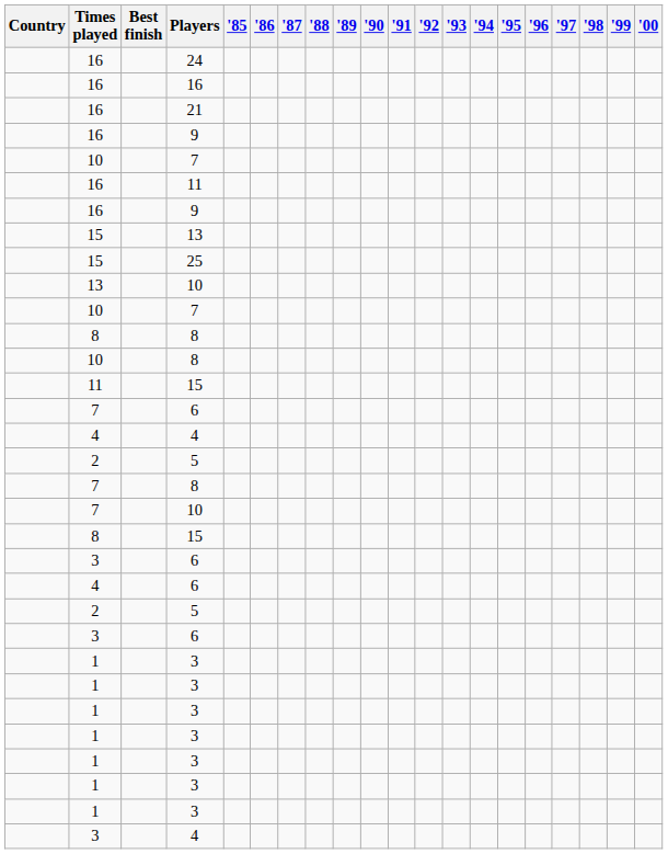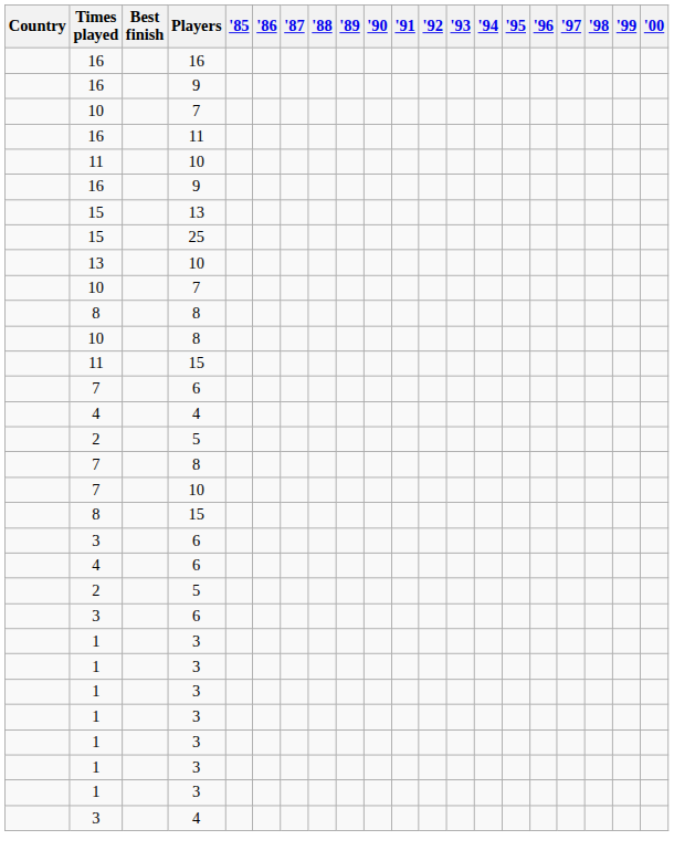 <table class="wikitable sortable">
 <tr>
 <th>Country</th>
 <th>Times<br>played</th>
 <th>Best<br>finish</th>
 <th>Players</th>
 <th><a href='#'>'85</a></th>
 <th><a href='#'>'86</a></th>
 <th><a href='#'>'87</a></th>
 <th><a href='#'>'88</a></th>
 <th><a href='#'>'89</a></th>
 <th><a href='#'>'90</a></th>
 <th><a href='#'>'91</a></th>
 <th><a href='#'>'92</a></th>
 <th><a href='#'>'93</a></th>
 <th><a href='#'>'94</a></th>
 <th><a href='#'>'95</a></th>
 <th><a href='#'>'96</a></th>
 <th><a href='#'>'97</a></th>
 <th><a href='#'>'98</a></th>
 <th><a href='#'>'99</a></th>
 <th><a href='#'>'00</a></th>
 </tr>
 <tr>
 <td></td>
 <td align=center>16</td>
 <td align=center></td>
-<td align=center>24</td>
-<td align=center></td>
-<td align=center></td>
-<td align=center></td>
-<td align=center></td>
-<td align=center></td>
-<td align=center></td>
-<td align=center></td>
-<td align=center></td>
-<td align=center></td>
-<td align=center></td>
-<td align=center></td>
-<td align=center></td>
-<td align=center></td>
-<td align=center></td>
-<td align=center></td>
-<td align=center></td>
-</tr>
-<tr>
-<td></td>
 <td align=center>16</td>
-<td align=center></td>
-<td align=center>16</td>
-<td align=center></td>
-<td align=center></td>
-<td align=center></td>
-<td align=center></td>
-<td align=center></td>
-<td align=center></td>
-<td align=center></td>
-<td align=center></td>
-<td align=center></td>
-<td align=center></td>
-<td align=center></td>
-<td align=center></td>
-<td align=center></td>
-<td align=center></td>
-<td align=center></td>
-<td align=center></td>
-</tr>
-<tr>
-<td></td>
-<td align=center>16</td>
-<td align=center></td>
-<td align=center>21</td>
 <td align=center></td>
 <td align=center></td>
 <td align=center></td>
 <td align=center></td>
 <td align=center></td>
 <td align=center></td>
 <td align=center></td>
 <td align=center></td>
 <td align=center></td>
 <td align=center></td>
 <td align=center></td>
 <td align=center></td>
 <td align=center></td>
 <td align=center></td>
 <td align=center></td>
 <td align=center></td>
 </tr>
 <tr>
 <td></td>
 <td align=center>16</td>
 <td align=center></td>
 <td align=center>9</td>
 <td align=center></td>
 <td align=center></td>
 <td align=center></td>
 <td align=center></td>
 <td align=center></td>
 <td align=center></td>
 <td align=center></td>
 <td align=center></td>
 <td align=center></td>
 <td align=center></td>
 <td align=center></td>
 <td align=center></td>
 <td align=center></td>
 <td align=center></td>
 <td align=center></td>
 <td align=center></td>
 </tr>
 <tr>
 <td></td>
 <td align=center>10</td>
 <td align=center></td>
 <td align=center>7</td>
 <td></td>
 <td></td>
 <td></td>
 <td></td>
 <td></td>
 <td></td>
 <td align=center></td>
 <td align=center></td>
 <td align=center></td>
 <td align=center></td>
 <td align=center></td>
 <td align=center></td>
 <td align=center></td>
 <td align=center></td>
 <td align=center></td>
 <td align=center></td>
 </tr>
 <tr>
 <td></td>
 <td align=center>16</td>
 <td align=center></td>
 <td align=center>11</td>
 <td align=center></td>
 <td align=center></td>
 <td align=center></td>
 <td align=center></td>
 <td align=center></td>
 <td align=center></td>
 <td align=center></td>
 <td align=center></td>
 <td align=center></td>
 <td align=center></td>
 <td align=center></td>
 <td align=center></td>
 <td align=center></td>
 <td align=center></td>
 <td align=center></td>
 <td align=center></td>
+</tr>
+<tr>
+<td></td>
+<td align=center>11</td>
+<td align=center></td>
+<td align=center>10</td>
+<td align=center></td>
+<td align=center></td>
+<td align=center></td>
+<td align=center></td>
+<td align=center></td>
+<td></td>
+<td align=center></td>
+<td align=center></td>
+<td align=center></td>
+<td align=center></td>
+<td align=center></td>
+<td align=center></td>
+<td></td>
+<td></td>
+<td></td>
+<td></td>
 </tr>
 <tr>
 <td></td>
 <td align=center>16</td>
 <td align=center></td>
 <td align=center>9</td>
 <td align=center></td>
 <td align=center></td>
 <td align=center></td>
 <td align=center></td>
 <td align=center></td>
 <td align=center></td>
 <td align=center></td>
 <td align=center></td>
 <td align=center></td>
 <td align=center></td>
 <td align=center></td>
 <td align=center></td>
 <td align=center></td>
 <td align=center></td>
 <td align=center></td>
 <td align=center></td>
 </tr>
 <tr>
 <td></td>
 <td align=center>15</td>
 <td align=center></td>
 <td align=center>13</td>
 <td></td>
 <td align=center></td>
 <td align=center></td>
 <td align=center></td>
 <td align=center></td>
 <td align=center></td>
 <td align=center></td>
 <td align=center></td>
 <td align=center></td>
 <td align=center></td>
 <td align=center></td>
 <td align=center></td>
 <td align=center></td>
 <td align=center></td>
 <td align=center></td>
 <td align=center></td>
 </tr>
 <tr>
 <td></td>
 <td align=center>15</td>
 <td align=center></td>
 <td align=center>25</td>
 <td align=center></td>
 <td align=center></td>
 <td align=center></td>
 <td align=center></td>
 <td align=center></td>
 <td align=center></td>
 <td></td>
 <td align=center></td>
 <td align=center></td>
 <td align=center></td>
 <td align=center></td>
 <td align=center></td>
 <td align=center></td>
 <td align=center></td>
 <td align=center></td>
 <td align=center></td>
 </tr>
 <tr>
 <td></td>
 <td align=center>13</td>
 <td align=center></td>
 <td align=center>10</td>
 <td align=center></td>
 <td align=center></td>
 <td align=center></td>
 <td></td>
 <td align=center></td>
 <td align=center></td>
 <td></td>
 <td align=center></td>
 <td></td>
 <td align=center></td>
 <td align=center></td>
 <td align=center></td>
 <td align=center></td>
 <td align=center></td>
 <td align=center></td>
 <td align=center></td>
 </tr>
 <tr>
 <td></td>
 <td align=center>10</td>
 <td align=center></td>
 <td align=center>7</td>
 <td></td>
 <td></td>
 <td align=center></td>
 <td align=center></td>
 <td></td>
 <td></td>
 <td></td>
 <td></td>
 <td align=center></td>
 <td align=center></td>
 <td align=center></td>
 <td align=center></td>
 <td align=center></td>
 <td align=center></td>
 <td align=center></td>
 <td align=center></td>
 </tr>
 <tr>
 <td></td>
 <td align=center>8</td>
 <td align=center></td>
 <td align=center>8</td>
 <td></td>
 <td align=center></td>
 <td></td>
 <td></td>
 <td align=center></td>
 <td align=center></td>
 <td></td>
 <td></td>
 <td align=center></td>
 <td></td>
 <td align=center></td>
 <td></td>
 <td align=center></td>
 <td align=center></td>
 <td></td>
 <td align=center></td>
 </tr>
 <tr>
 <td></td>
 <td align=center>10</td>
 <td align=center></td>
 <td align=center>8</td>
 <td align=center></td>
 <td align=center></td>
 <td></td>
 <td align=center></td>
 <td align=center></td>
 <td align=center></td>
 <td align=center></td>
 <td></td>
 <td align=center></td>
 <td></td>
 <td align=center></td>
 <td align=center></td>
 <td></td>
 <td></td>
 <td></td>
 <td align=center></td>
 </tr>
 <tr>
 <td></td>
 <td align=center>11</td>
 <td align=center></td>
 <td align=center>15</td>
 <td align=center></td>
 <td></td>
 <td align=center></td>
 <td align=center></td>
 <td align=center></td>
 <td align=center></td>
 <td></td>
 <td align=center></td>
 <td></td>
 <td align=center></td>
 <td></td>
 <td></td>
 <td align=center></td>
 <td align=center></td>
 <td align=center></td>
 <td align=center></td>
 </tr>
 <tr>
 <td></td>
 <td align=center>7</td>
 <td align=center></td>
 <td align=center>6</td>
 <td></td>
 <td></td>
 <td></td>
 <td></td>
 <td></td>
 <td></td>
 <td></td>
 <td align=center></td>
 <td></td>
 <td align=center></td>
 <td align=center></td>
 <td align=center></td>
 <td align=center></td>
 <td align=center></td>
 <td></td>
 <td align=center></td>
 </tr>
 <tr>
 <td></td>
 <td align=center>4</td>
 <td align=center></td>
 <td align=center>4</td>
 <td></td>
 <td></td>
 <td></td>
 <td></td>
 <td></td>
 <td></td>
 <td align=center></td>
 <td></td>
 <td align=center></td>
 <td align=center></td>
 <td></td>
 <td></td>
 <td></td>
 <td></td>
 <td align=center></td>
 <td></td>
 </tr>
 <tr>
 <td></td>
 <td align=center>2</td>
 <td align=center></td>
 <td align=center>5</td>
 <td></td>
 <td></td>
 <td></td>
 <td></td>
 <td></td>
 <td></td>
 <td></td>
 <td></td>
 <td></td>
 <td></td>
 <td></td>
 <td align=center></td>
 <td></td>
 <td></td>
 <td align=center></td>
 <td></td>
 </tr>
 <tr>
 <td></td>
 <td align=center>7</td>
 <td align=center></td>
 <td align=center>8</td>
 <td></td>
 <td align=center></td>
 <td align=center></td>
 <td></td>
 <td align=center></td>
 <td></td>
 <td align=center></td>
 <td align=center></td>
 <td></td>
 <td></td>
 <td></td>
 <td align=center></td>
 <td></td>
 <td></td>
 <td align=center></td>
 <td></td>
 </tr>
 <tr>
 <td></td>
 <td align=center>7</td>
 <td align=center></td>
 <td align=center>10</td>
 <td></td>
 <td align=center></td>
 <td></td>
 <td></td>
 <td align=center></td>
 <td align=center></td>
 <td align=center></td>
 <td align=center></td>
 <td></td>
 <td></td>
 <td></td>
 <td></td>
 <td align=center></td>
 <td align=center></td>
 <td></td>
 <td></td>
 </tr>
 <tr>
 <td></td>
 <td align=center>8</td>
 <td align=center></td>
 <td align=center>15</td>
 <td align=center></td>
 <td></td>
 <td></td>
 <td></td>
 <td align=center></td>
 <td align=center></td>
 <td align=center></td>
 <td></td>
 <td align=center></td>
 <td align=center></td>
 <td align=center></td>
 <td></td>
 <td align=center></td>
 <td></td>
 <td></td>
 <td></td>
 </tr>
 <tr>
 <td></td>
 <td align=center>3</td>
 <td align=center></td>
 <td align=center>6</td>
 <td align=center></td>
 <td></td>
 <td align=center></td>
 <td align=center></td>
 <td></td>
 <td></td>
 <td></td>
 <td></td>
 <td></td>
 <td></td>
 <td></td>
 <td></td>
 <td></td>
 <td></td>
 <td></td>
 <td></td>
 </tr>
 <tr>
 <td></td>
 <td align=center>4</td>
 <td align=center></td>
 <td align=center>6</td>
 <td></td>
 <td></td>
 <td></td>
 <td align=center></td>
 <td></td>
 <td align=center></td>
 <td align=center></td>
 <td align=center></td>
 <td></td>
 <td></td>
 <td></td>
 <td></td>
 <td></td>
 <td></td>
 <td></td>
 <td></td>
 </tr>
 <tr>
 <td></td>
 <td align=center>2</td>
 <td align=center></td>
 <td align=center>5</td>
 <td align=center></td>
 <td></td>
 <td></td>
 <td align=center></td>
 <td></td>
 <td></td>
 <td></td>
 <td></td>
 <td></td>
 <td></td>
 <td></td>
 <td></td>
 <td></td>
 <td></td>
 <td></td>
 <td></td>
 </tr>
 <tr>
 <td></td>
 <td align=center>3</td>
 <td align=center></td>
 <td align=center>6</td>
 <td></td>
 <td></td>
 <td align=center></td>
 <td></td>
 <td></td>
 <td align=center></td>
 <td></td>
 <td></td>
 <td align=center></td>
 <td></td>
 <td></td>
 <td></td>
 <td></td>
 <td></td>
 <td></td>
 <td></td>
 </tr>
 <tr>
 <td></td>
 <td align=center>1</td>
 <td align=center></td>
 <td align=center>3</td>
 <td></td>
 <td></td>
 <td></td>
 <td align=center></td>
 <td></td>
 <td></td>
 <td></td>
 <td></td>
 <td></td>
 <td></td>
 <td></td>
 <td></td>
 <td></td>
 <td></td>
 <td></td>
 <td></td>
 </tr>
 <tr>
 <td></td>
 <td align=center>1</td>
 <td align=center></td>
 <td align=center>3</td>
 <td align=center></td>
 <td></td>
 <td></td>
 <td></td>
 <td></td>
 <td></td>
 <td></td>
 <td></td>
 <td></td>
 <td></td>
 <td></td>
 <td></td>
 <td></td>
 <td></td>
 <td></td>
 <td></td>
 </tr>
 <tr>
 <td></td>
 <td align=center>1</td>
 <td align=center></td>
 <td align=center>3</td>
 <td></td>
 <td align=center></td>
 <td></td>
 <td></td>
 <td></td>
 <td></td>
 <td></td>
 <td></td>
 <td></td>
 <td></td>
 <td></td>
 <td></td>
 <td></td>
 <td></td>
 <td></td>
 <td></td>
 </tr>
 <tr>
 <td></td>
 <td align=center>1</td>
 <td align=center></td>
 <td align=center>3</td>
 <td></td>
 <td></td>
 <td align=center></td>
 <td></td>
 <td></td>
 <td></td>
 <td></td>
 <td></td>
 <td></td>
 <td></td>
 <td></td>
 <td></td>
 <td></td>
 <td></td>
 <td></td>
 <td></td>
 </tr>
 <tr>
 <td></td>
 <td align=center>1</td>
 <td align=center></td>
 <td align=center>3</td>
 <td align=center></td>
 <td></td>
 <td></td>
 <td></td>
 <td></td>
 <td></td>
 <td></td>
 <td></td>
 <td></td>
 <td></td>
 <td></td>
 <td></td>
 <td></td>
 <td></td>
 <td></td>
 <td></td>
 </tr>
 <tr>
 <td></td>
 <td align=center>1</td>
 <td align=center></td>
 <td align=center>3</td>
 <td></td>
 <td></td>
 <td></td>
 <td></td>
 <td></td>
 <td></td>
 <td align=center></td>
 <td></td>
 <td></td>
 <td></td>
 <td></td>
 <td></td>
 <td></td>
 <td></td>
 <td></td>
 <td></td>
 </tr>
 <tr>
 <td></td>
 <td align=center>1</td>
 <td align=center></td>
 <td align=center>3</td>
 <td></td>
 <td align=center></td>
 <td></td>
 <td></td>
 <td></td>
 <td></td>
 <td></td>
 <td></td>
 <td></td>
 <td></td>
 <td></td>
 <td></td>
 <td></td>
 <td></td>
 <td></td>
 <td></td>
 </tr>
 <tr>
 <td></td>
 <td align=center>3</td>
 <td align=center></td>
 <td align=center>4</td>
 <td></td>
 <td></td>
 <td></td>
 <td></td>
 <td></td>
 <td></td>
 <td></td>
 <td></td>
 <td></td>
 <td></td>
 <td></td>
 <td></td>
 <td></td>
 <td align=center></td>
 <td align=center></td>
 <td align=center></td>
 </tr>
 </table>
